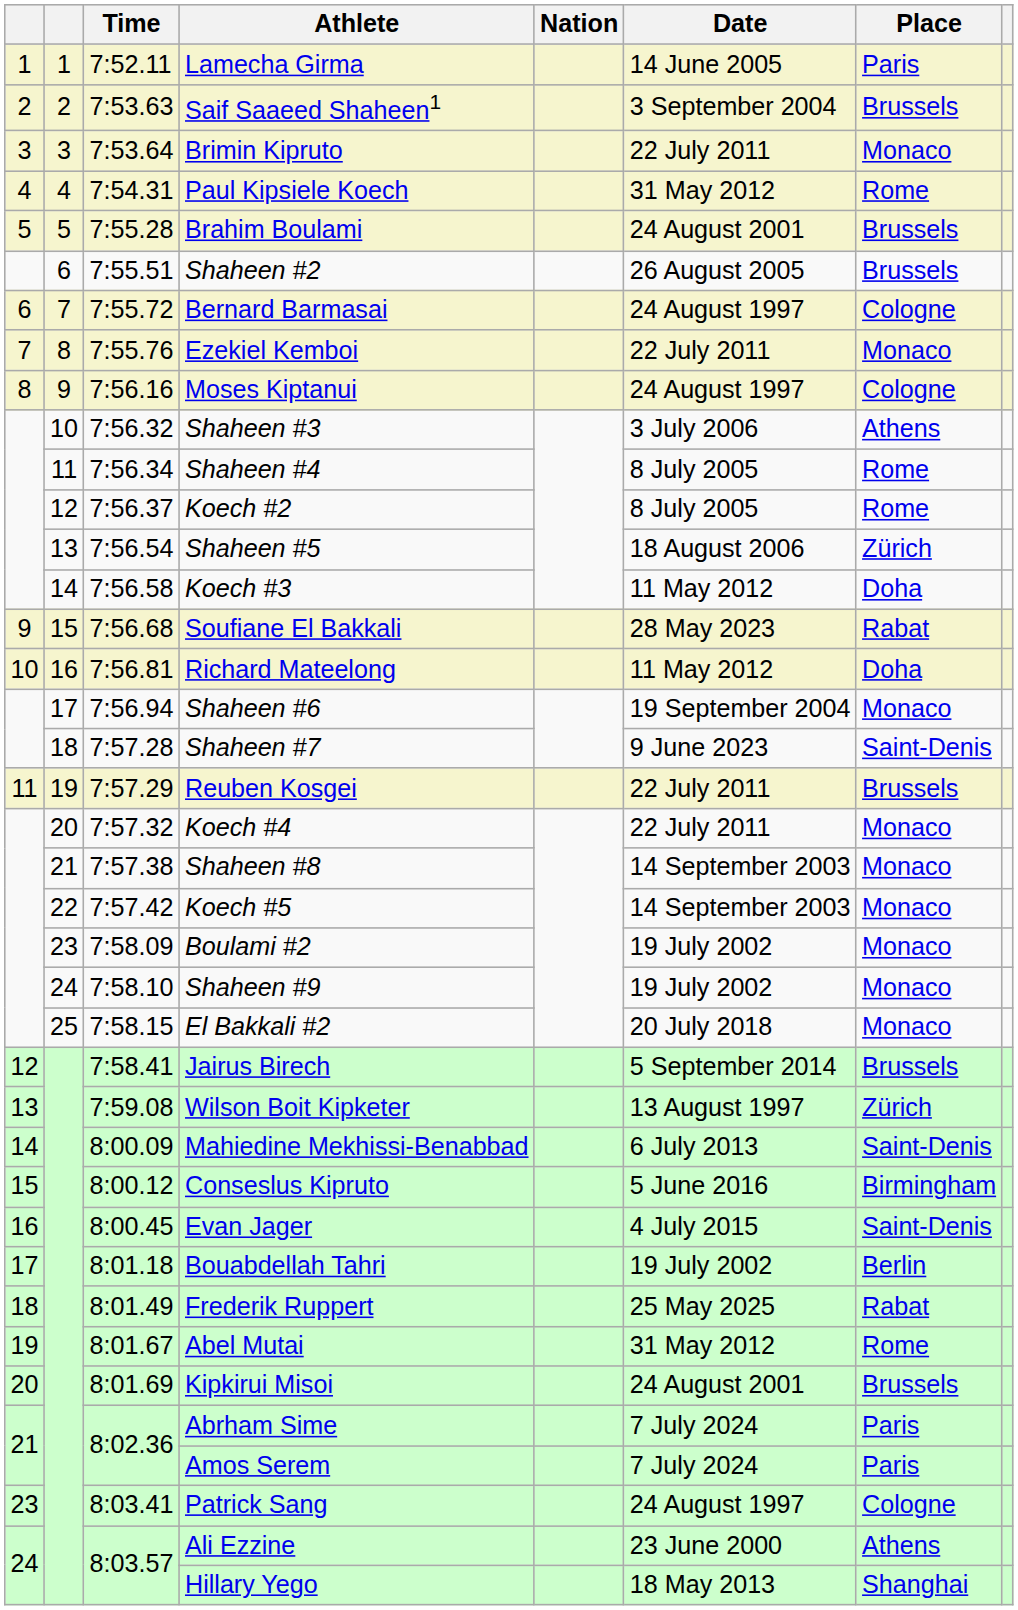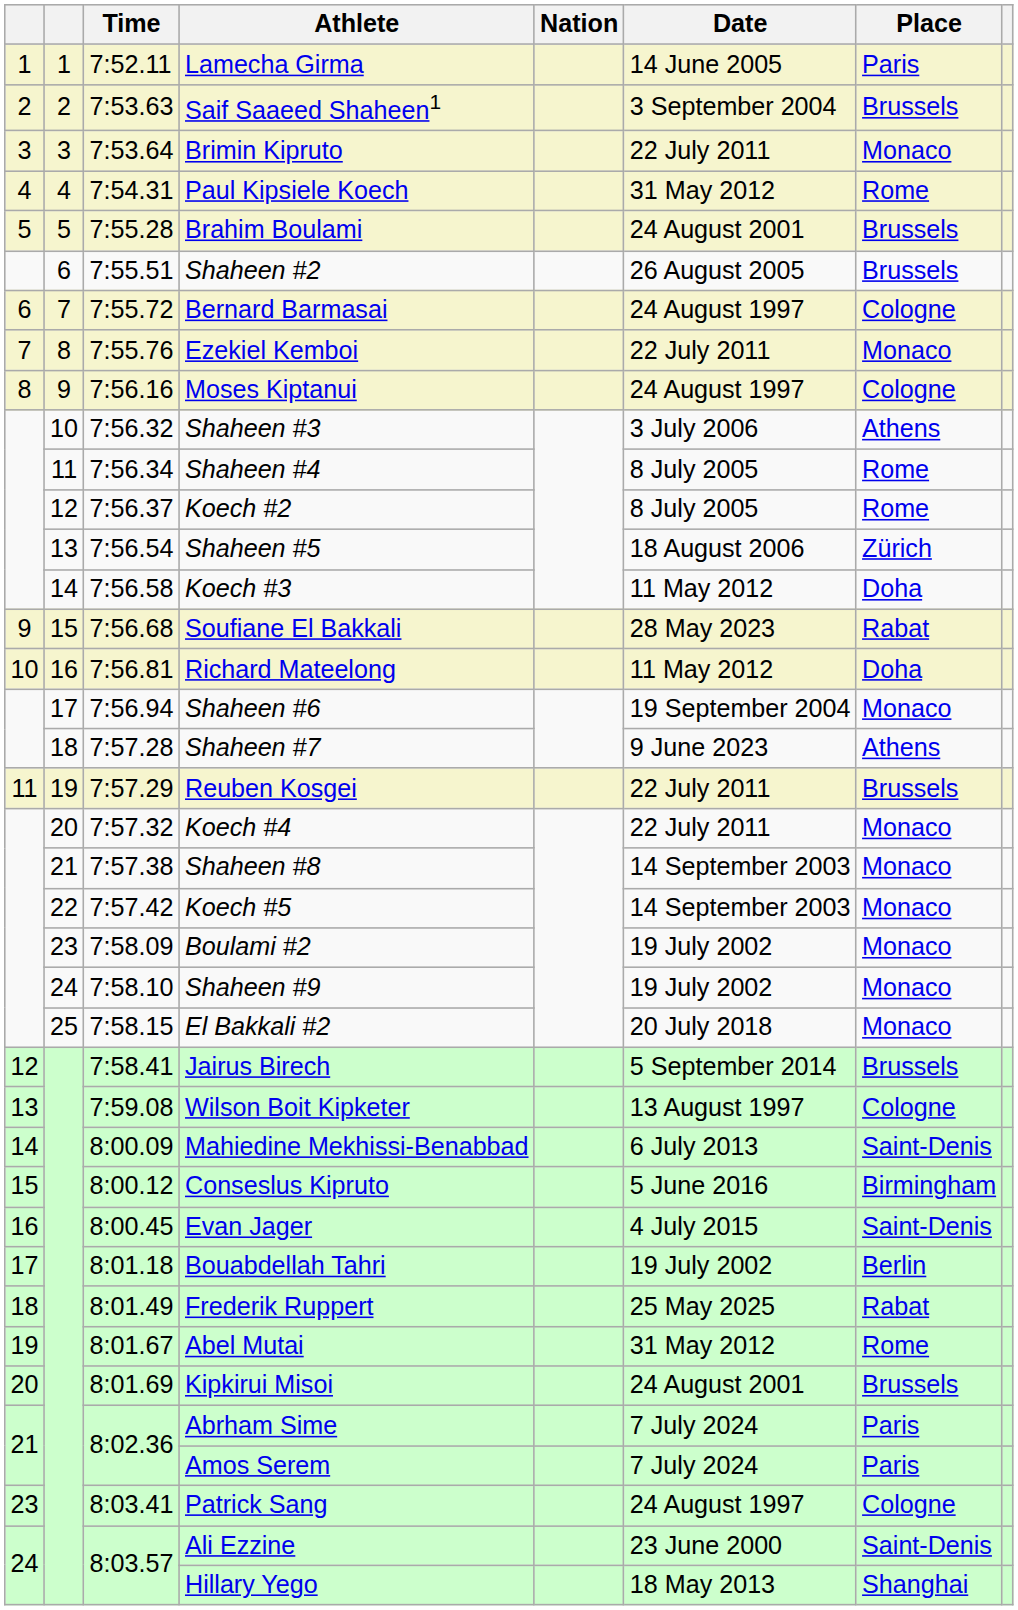 <table class="wikitable sortable">
 <tr>
 <th></th>
 <th></th>
 <th>Time</th>
 <th>Athlete</th>
 <th>Nation</th>
 <th>Date</th>
 <th>Place</th>
 <th class="unsortable"></th>
 </tr>
 <tr bgcolor="#f6F5CE">
 <td align="center">1</td>
 <td align="center">1</td>
 <td>7:52.11</td>
 <td><a href='#'>Lamecha Girma</a></td>
 <td></td>
 <td>14 June 2005</td>
 <td><a href='#'>Paris</a></td>
 <td></td>
 </tr>
 <tr bgcolor="#f6F5CE">
 <td align="center">2</td>
 <td align="center">2</td>
 <td>7:53.63</td>
 <td><a href='#'>Saif Saaeed Shaheen</a><sup>1</sup></td>
 <td></td>
 <td>3 September 2004</td>
 <td><a href='#'>Brussels</a></td>
 <td></td>
 </tr>
 <tr bgcolor="#f6F5CE">
 <td align="center">3</td>
 <td align="center">3</td>
 <td>7:53.64</td>
 <td><a href='#'>Brimin Kipruto</a></td>
 <td></td>
 <td>22 July 2011</td>
 <td><a href='#'>Monaco</a></td>
 <td></td>
 </tr>
 <tr bgcolor="#f6F5CE">
 <td align="center">4</td>
 <td align="center">4</td>
 <td>7:54.31</td>
 <td><a href='#'>Paul Kipsiele Koech</a></td>
 <td></td>
 <td>31 May 2012</td>
 <td><a href='#'>Rome</a></td>
 <td></td>
 </tr>
 <tr bgcolor="#f6F5CE">
 <td align="center">5</td>
 <td align="center">5</td>
 <td>7:55.28</td>
 <td><a href='#'>Brahim Boulami</a></td>
 <td></td>
 <td>24 August 2001</td>
 <td><a href='#'>Brussels</a></td>
 <td></td>
 </tr>
 <tr>
 <td></td>
 <td align="center">6</td>
 <td>7:55.51</td>
 <td><em>Shaheen #2</em></td>
 <td></td>
 <td>26 August 2005</td>
 <td><a href='#'>Brussels</a></td>
 <td></td>
 </tr>
 <tr bgcolor="#f6F5CE">
 <td align="center">6</td>
 <td align="center">7</td>
 <td>7:55.72</td>
 <td><a href='#'>Bernard Barmasai</a></td>
 <td></td>
 <td>24 August 1997</td>
 <td><a href='#'>Cologne</a></td>
 <td></td>
 </tr>
 <tr bgcolor="#f6F5CE">
 <td align="center">7</td>
 <td align="center">8</td>
 <td>7:55.76</td>
 <td><a href='#'>Ezekiel Kemboi</a></td>
 <td></td>
 <td>22 July 2011</td>
 <td><a href='#'>Monaco</a></td>
 <td></td>
 </tr>
 <tr bgcolor="#f6F5CE">
 <td align="center">8</td>
 <td align="center">9</td>
 <td>7:56.16</td>
 <td><a href='#'>Moses Kiptanui</a></td>
 <td></td>
 <td>24 August 1997</td>
 <td><a href='#'>Cologne</a></td>
 <td></td>
 </tr>
 <tr>
 <td rowspan="5"></td>
 <td align="center">10</td>
 <td>7:56.32</td>
 <td><em>Shaheen #3</em></td>
 <td rowspan="5"></td>
 <td>3 July 2006</td>
 <td><a href='#'>Athens</a></td>
 <td></td>
 </tr>
 <tr>
 <td align="center">11</td>
 <td>7:56.34</td>
 <td><em>Shaheen #4</em></td>
 <td>8 July 2005</td>
 <td><a href='#'>Rome</a></td>
 <td></td>
 </tr>
 <tr>
 <td align="center">12</td>
 <td>7:56.37</td>
 <td><em>Koech #2</em></td>
 <td>8 July 2005</td>
 <td><a href='#'>Rome</a></td>
 <td></td>
 </tr>
 <tr>
 <td align="center">13</td>
 <td>7:56.54</td>
 <td><em>Shaheen #5</em></td>
 <td>18 August 2006</td>
 <td><a href='#'>Zürich</a></td>
 <td></td>
 </tr>
 <tr>
 <td align="center">14</td>
 <td>7:56.58</td>
 <td><em>Koech #3</em></td>
 <td>11 May 2012</td>
 <td><a href='#'>Doha</a></td>
 <td></td>
 </tr>
 <tr bgcolor="#f6F5CE">
 <td align="center">9</td>
 <td align="center">15</td>
 <td>7:56.68</td>
 <td><a href='#'>Soufiane El Bakkali</a></td>
 <td></td>
 <td>28 May 2023</td>
 <td><a href='#'>Rabat</a></td>
 <td></td>
 </tr>
 <tr bgcolor="#f6F5CE">
 <td align="center">10</td>
 <td align="center">16</td>
 <td>7:56.81</td>
 <td><a href='#'>Richard Mateelong</a></td>
 <td></td>
 <td>11 May 2012</td>
 <td><a href='#'>Doha</a></td>
 <td></td>
 </tr>
 <tr>
 <td rowspan="2"></td>
 <td align="center">17</td>
 <td>7:56.94</td>
 <td><em>Shaheen #6</em></td>
 <td rowspan="2"></td>
 <td>19 September 2004</td>
 <td><a href='#'>Monaco</a></td>
 <td></td>
 </tr>
 <tr>
 <td align="center">18</td>
 <td>7:57.28</td>
 <td><em>Shaheen #7</em></td>
 <td>9 June 2023</td>
-<td><a href='#'>Saint-Denis</a></td>
+<td><a href='#'>Athens</a></td>
 <td></td>
 </tr>
 <tr bgcolor="#f6F5CE">
 <td align="center">11</td>
 <td align="center">19</td>
 <td>7:57.29</td>
 <td><a href='#'>Reuben Kosgei</a></td>
 <td></td>
 <td>22 July 2011</td>
 <td><a href='#'>Brussels</a></td>
 <td></td>
 </tr>
 <tr>
 <td rowspan="6"></td>
 <td align="center">20</td>
 <td>7:57.32</td>
 <td><em>Koech #4</em></td>
 <td rowspan="6"></td>
 <td>22 July 2011</td>
 <td><a href='#'>Monaco</a></td>
 <td></td>
 </tr>
 <tr>
 <td align="center">21</td>
 <td>7:57.38</td>
 <td><em>Shaheen #8</em></td>
 <td>14 September 2003</td>
 <td><a href='#'>Monaco</a></td>
 <td></td>
 </tr>
 <tr>
 <td align="center">22</td>
 <td>7:57.42</td>
 <td><em>Koech #5</em></td>
 <td>14 September 2003</td>
 <td><a href='#'>Monaco</a></td>
 <td></td>
 </tr>
 <tr>
 <td align="center">23</td>
 <td>7:58.09</td>
 <td><em>Boulami #2</em></td>
 <td>19 July 2002</td>
 <td><a href='#'>Monaco</a></td>
 <td></td>
 </tr>
 <tr>
 <td align="center">24</td>
 <td>7:58.10</td>
 <td><em>Shaheen #9</em></td>
 <td>19 July 2002</td>
 <td><a href='#'>Monaco</a></td>
 <td></td>
 </tr>
 <tr>
 <td align="center">25</td>
 <td>7:58.15</td>
 <td><em>El Bakkali #2</em></td>
 <td>20 July 2018</td>
 <td><a href='#'>Monaco</a></td>
 <td></td>
 </tr>
 <tr bgcolor="#CCFFCC">
 <td align="center">12</td>
 <td rowspan="14" align="center"></td>
 <td>7:58.41</td>
 <td><a href='#'>Jairus Birech</a></td>
 <td></td>
 <td>5 September 2014</td>
 <td><a href='#'>Brussels</a></td>
 <td></td>
 </tr>
 <tr bgcolor=#CCFFCC>
 <td align=center>13</td>
 <td>7:59.08</td>
 <td><a href='#'>Wilson Boit Kipketer</a></td>
 <td></td>
 <td>13 August 1997</td>
-<td><a href='#'>Zürich</a></td>
+<td><a href='#'>Cologne</a></td>
 <td></td>
 </tr>
 <tr bgcolor=#CCFFCC>
 <td align=center>14</td>
 <td>8:00.09</td>
 <td><a href='#'>Mahiedine Mekhissi-Benabbad</a></td>
 <td></td>
 <td>6 July 2013</td>
 <td><a href='#'>Saint-Denis</a></td>
 <td></td>
 </tr>
 <tr bgcolor=#CCFFCC>
 <td align=center>15</td>
 <td>8:00.12</td>
 <td><a href='#'>Conseslus Kipruto</a></td>
 <td></td>
 <td>5 June 2016</td>
 <td><a href='#'>Birmingham</a></td>
 <td></td>
 </tr>
 <tr bgcolor=#CCFFCC>
 <td align=center>16</td>
 <td>8:00.45</td>
 <td><a href='#'>Evan Jager</a></td>
 <td></td>
 <td>4 July 2015</td>
 <td><a href='#'>Saint-Denis</a></td>
 <td></td>
 </tr>
 <tr bgcolor=#CCFFCC>
 <td align=center>17</td>
 <td>8:01.18</td>
 <td><a href='#'>Bouabdellah Tahri</a></td>
 <td></td>
 <td>19 July 2002</td>
 <td><a href='#'>Berlin</a></td>
 <td></td>
 </tr>
 <tr bgcolor=#CCFFCC>
 <td align=center>18</td>
 <td>8:01.49</td>
 <td><a href='#'>Frederik Ruppert</a></td>
 <td></td>
 <td>25 May 2025</td>
 <td><a href='#'>Rabat</a></td>
 <td></td>
 </tr>
 <tr bgcolor=#CCFFCC>
 <td align=center>19</td>
 <td>8:01.67</td>
 <td><a href='#'>Abel Mutai</a></td>
 <td></td>
 <td>31 May 2012</td>
 <td><a href='#'>Rome</a></td>
 <td></td>
 </tr>
 <tr bgcolor=#CCFFCC>
 <td align=center>20</td>
 <td>8:01.69</td>
 <td><a href='#'>Kipkirui Misoi</a></td>
 <td></td>
 <td>24 August 2001</td>
 <td><a href='#'>Brussels</a></td>
 <td></td>
 </tr>
 <tr bgcolor=#CCFFCC>
 <td rowspan=2 align=center>21</td>
 <td rowspan=2>8:02.36</td>
 <td><a href='#'>Abrham Sime</a></td>
 <td></td>
 <td>7 July 2024</td>
 <td><a href='#'>Paris</a></td>
 <td></td>
 </tr>
 <tr bgcolor=#CCFFCC>
 <td><a href='#'>Amos Serem</a></td>
 <td></td>
 <td>7 July 2024</td>
 <td><a href='#'>Paris</a></td>
 <td></td>
 </tr>
 <tr bgcolor=#CCFFCC>
 <td align=center>23</td>
 <td>8:03.41</td>
 <td><a href='#'>Patrick Sang</a></td>
 <td></td>
 <td>24 August 1997</td>
 <td><a href='#'>Cologne</a></td>
 <td></td>
 </tr>
 <tr bgcolor=#CCFFCC>
 <td rowspan=2 align=center>24</td>
 <td rowspan=2>8:03.57</td>
 <td><a href='#'>Ali Ezzine</a></td>
 <td></td>
 <td>23 June 2000</td>
-<td><a href='#'>Athens</a></td>
+<td><a href='#'>Saint-Denis</a></td>
 <td></td>
 </tr>
 <tr bgcolor=#CCFFCC>
 <td><a href='#'>Hillary Yego</a></td>
 <td></td>
 <td>18 May 2013</td>
 <td><a href='#'>Shanghai</a></td>
 <td></td>
 </tr>
 </table>
